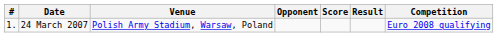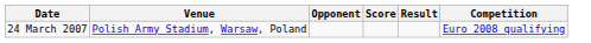 <table class="wikitable">
 <tr>
-<th>#</th>
 <th>Date</th>
 <th>Venue</th>
 <th>Opponent</th>
 <th>Score</th>
 <th>Result</th>
 <th>Competition</th>
 </tr>
 <tr>
-<td>1.</td>
 <td>24 March 2007</td>
 <td><a href='#'>Polish Army Stadium</a>, <a href='#'>Warsaw</a>, Poland</td>
 <td></td>
 <td></td>
 <td></td>
 <td><a href='#'>Euro 2008 qualifying</a></td>
 </tr>
 </table>
